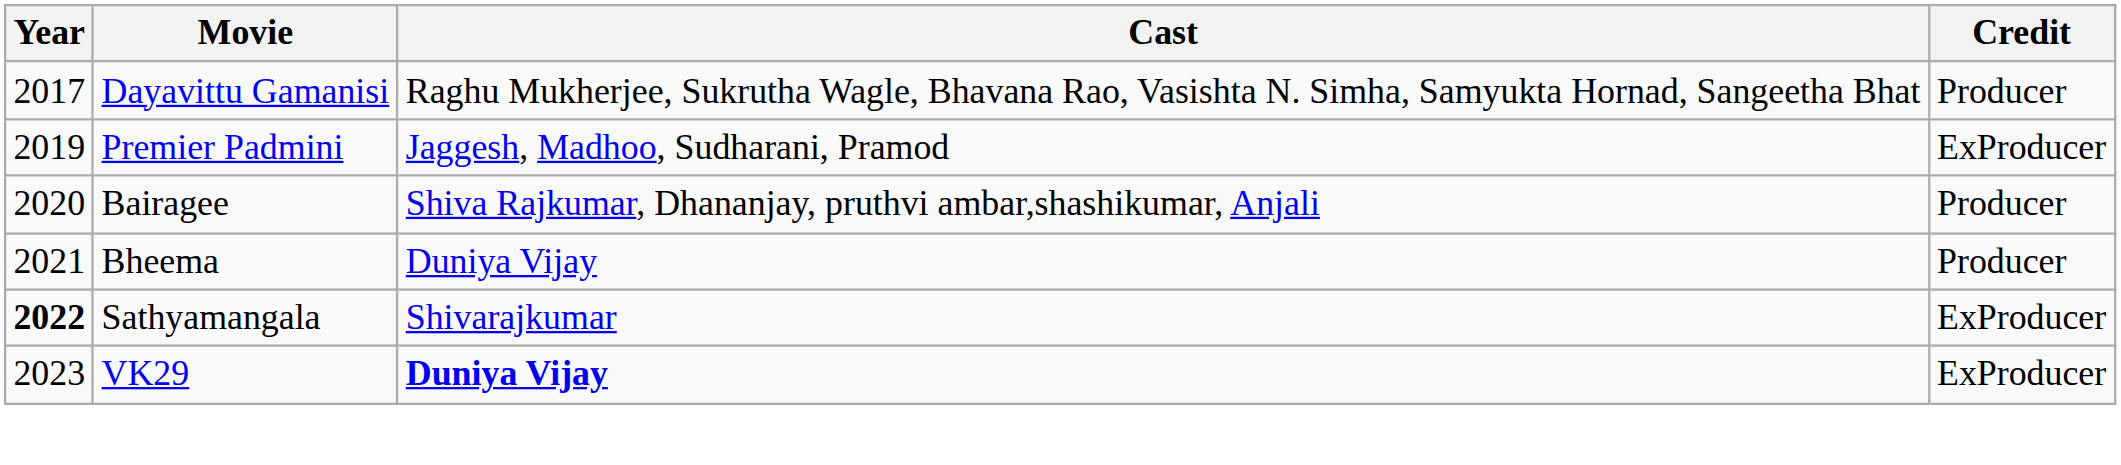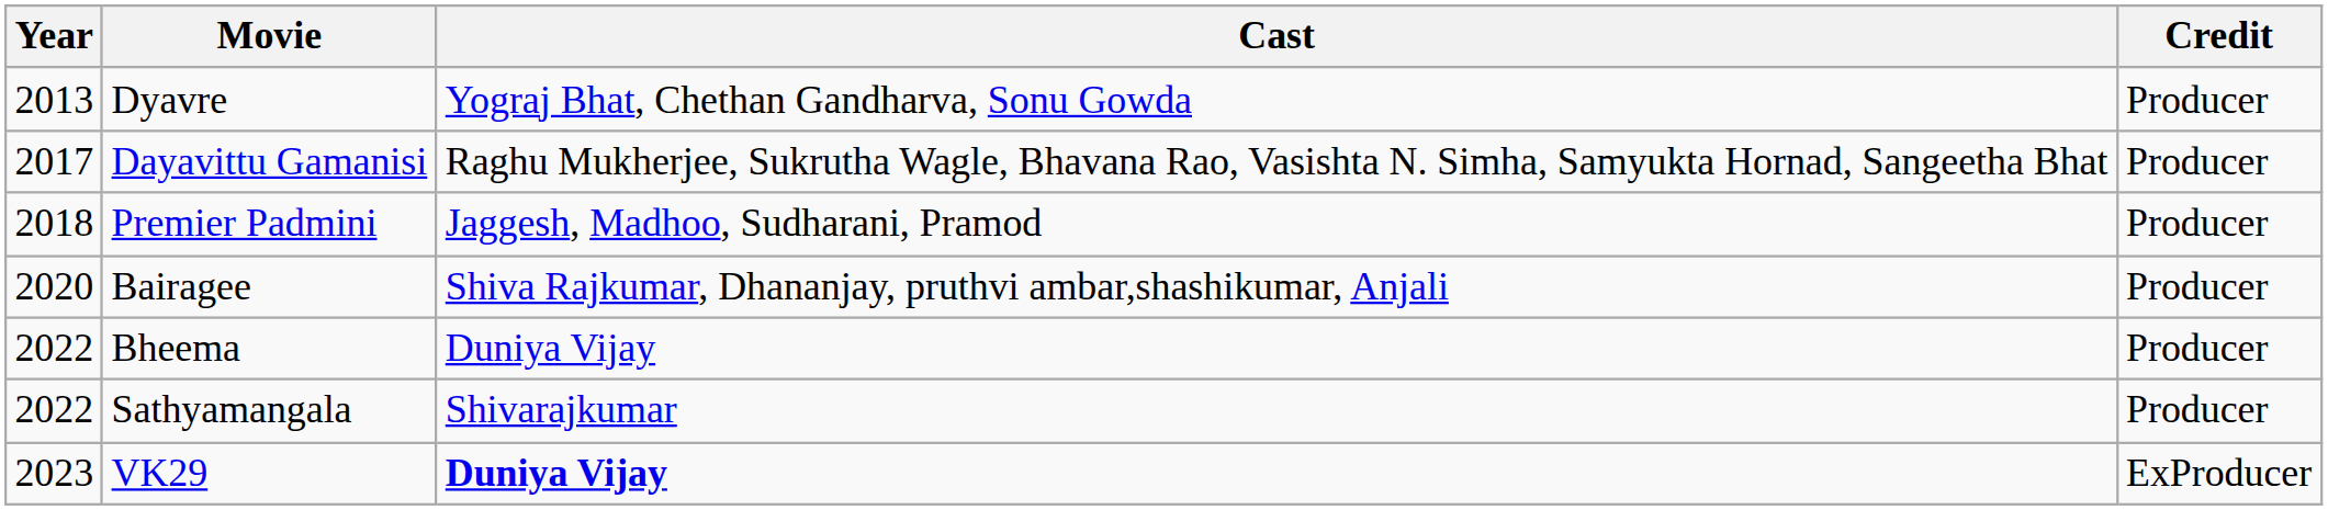 <table class="wikitable sortable">
 <tr>
 <th>Year</th>
 <th>Movie</th>
 <th>Cast</th>
 <th>Credit</th>
 </tr>
 <tr>
+<td>2013</td>
+<td>Dyavre</td>
+<td><a href='#'>Yograj Bhat</a>, Chethan Gandharva, <a href='#'>Sonu Gowda</a></td>
+<td>Producer</td>
+</tr>
+<tr>
 <td>2017</td>
 <td><a href='#'>Dayavittu Gamanisi</a></td>
 <td>Raghu Mukherjee, Sukrutha Wagle, Bhavana Rao, Vasishta N. Simha, Samyukta Hornad, Sangeetha Bhat</td>
 <td>Producer</td>
 </tr>
 <tr>
-<td>2019</td>
+<td>2018</td>
 <td><a href='#'>Premier Padmini</a></td>
 <td><a href='#'>Jaggesh</a>, <a href='#'>Madhoo</a>, Sudharani, Pramod</td>
-<td>ExProducer</td>
+<td>Producer</td>
 </tr>
 <tr>
 <td>2020</td>
 <td>Bairagee</td>
 <td><a href='#'>Shiva Rajkumar</a>, Dhananjay, pruthvi ambar,shashikumar, <a href='#'>Anjali</a></td>
 <td>Producer</td>
 </tr>
 <tr>
-<td>2021</td>
+<td>2022</td>
 <td>Bheema</td>
 <td><a href='#'>Duniya Vijay</a></td>
 <td>Producer</td>
 </tr>
 <tr>
-<td><strong>2022</strong></td>
+<td>2022</td>
 <td>Sathyamangala</td>
 <td><a href='#'>Shivarajkumar</a></td>
-<td>ExProducer</td>
+<td>Producer</td>
 </tr>
 <tr>
 <td>2023</td>
 <td><a href='#'>VK29</a></td>
 <td><strong><a href='#'>Duniya Vijay</a></strong></td>
 <td>ExProducer</td>
 </tr>
 </table>
